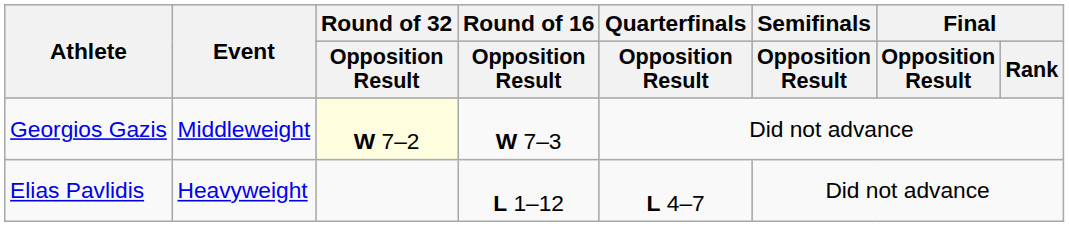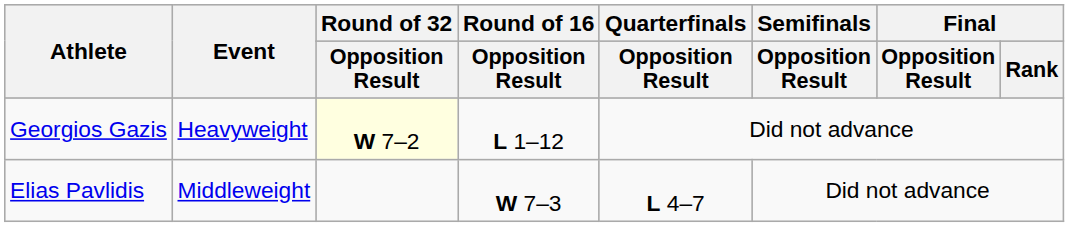 <table class="wikitable" style="font-size:90%;">
 <tr>
 <th rowspan=2>Athlete</th>
 <th rowspan=2>Event</th>
 <th>Round of 32</th>
 <th>Round of 16</th>
 <th>Quarterfinals</th>
 <th>Semifinals</th>
 <th colspan=2>Final</th>
 </tr>
 <tr style="font-size:95%">
 <th>Opposition<br>Result</th>
 <th>Opposition<br>Result</th>
 <th>Opposition<br>Result</th>
 <th>Opposition<br>Result</th>
 <th>Opposition<br>Result</th>
 <th>Rank</th>
 </tr>
 <tr align=center>
 <td align=left><a href='#'>Georgios Gazis</a></td>
-<td align=left><a href='#'>Middleweight</a></td>
+<td align=left><a href='#'>Heavyweight</a></td>
 <td style="background: lightyellow;"><br><strong>W</strong> 7–2</td>
-<td><br><strong>W</strong> 7–3</td>
+<td><br><strong>L</strong> 1–12</td>
 <td colspan=4>Did not advance</td>
 </tr>
 <tr align=center>
 <td align=left><a href='#'>Elias Pavlidis</a></td>
-<td align=left><a href='#'>Heavyweight</a></td>
+<td align=left><a href='#'>Middleweight</a></td>
 <td></td>
-<td><br><strong>L</strong> 1–12</td>
+<td><br><strong>W</strong> 7–3</td>
 <td><br><strong>L</strong> 4–7</td>
 <td colspan=3>Did not advance</td>
 </tr>
 </table>
